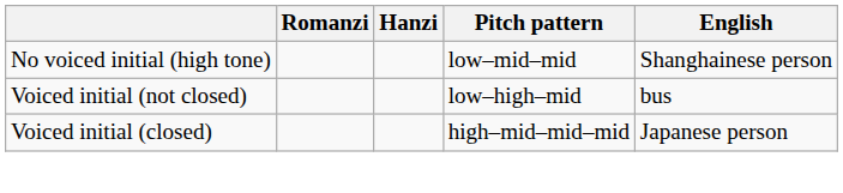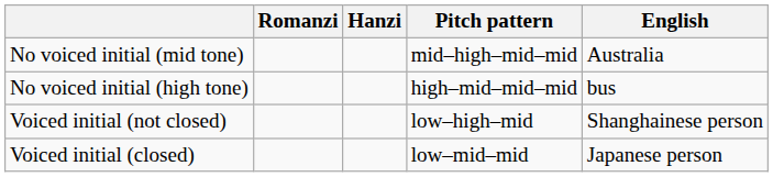 <table class=wikitable>
 <tr>
 <th></th>
 <th>Romanzi</th>
 <th>Hanzi</th>
 <th>Pitch pattern</th>
 <th>English</th>
 </tr>
 <tr>
+<td>No voiced initial (mid tone)</td>
+<td></td>
+<td></td>
+<td>mid–high–mid–mid</td>
+<td>Australia</td>
+</tr>
+<tr>
 <td>No voiced initial (high tone)</td>
 <td></td>
 <td></td>
-<td>low–mid–mid</td>
-<td>Shanghainese person</td>
+<td>high–mid–mid–mid</td>
+<td>bus</td>
 </tr>
 <tr>
 <td>Voiced initial (not closed)</td>
 <td></td>
 <td></td>
 <td>low–high–mid</td>
-<td>bus</td>
+<td>Shanghainese person</td>
 </tr>
 <tr>
 <td>Voiced initial (closed)</td>
 <td></td>
 <td></td>
-<td>high–mid–mid–mid</td>
+<td>low–mid–mid</td>
 <td>Japanese person</td>
 </tr>
 </table>
